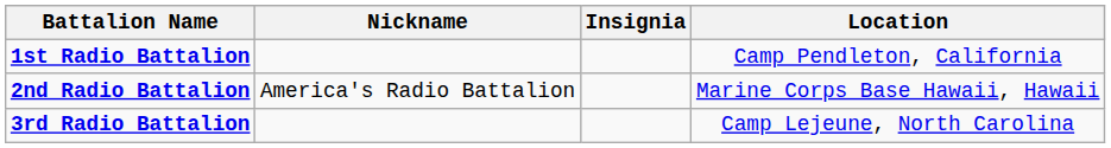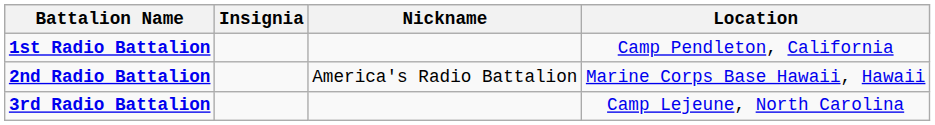 <table class="wikitable" style="text-align:center;">
 <tr style="background:#ccc;">
 <th><strong>Battalion Name</strong></th>
+<th><strong>Insignia</strong></th>
 <th><strong>Nickname</strong></th>
-<th><strong>Insignia</strong></th>
 <th><strong>Location</strong></th>
 </tr>
 <tr>
 <td><strong><a href='#'>1st Radio Battalion</a></strong></td>
 <td></td>
 <td></td>
 <td><a href='#'>Camp Pendleton</a>, <a href='#'>California</a></td>
 </tr>
 <tr>
 <td><strong><a href='#'>2nd Radio Battalion</a></strong></td>
+<td></td>
 <td>America's Radio Battalion</td>
-<td></td>
 <td><a href='#'>Marine Corps Base Hawaii</a>, <a href='#'>Hawaii</a></td>
 </tr>
 <tr>
 <td><strong><a href='#'>3rd Radio Battalion</a></strong></td>
 <td></td>
 <td></td>
 <td><a href='#'>Camp Lejeune</a>, <a href='#'>North Carolina</a></td>
 </tr>
 </table>
